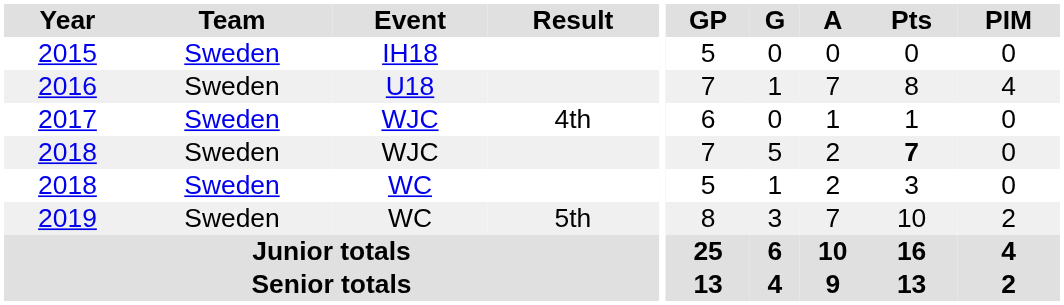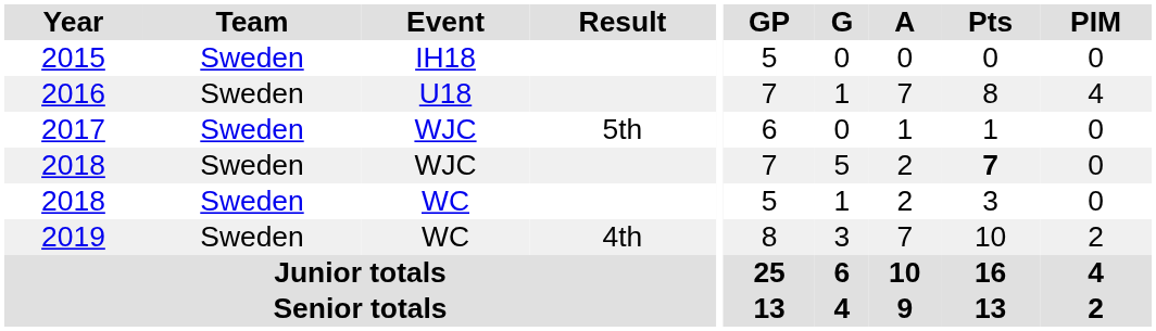 <table border="0" cellpadding="1" cellspacing="0" ID="Table3" style="text-align:center; width:40em;">
 <tr bgcolor="#e0e0e0">
 <th>Year</th>
 <th>Team</th>
 <th>Event</th>
 <th>Result</th>
 <th rowspan="99" bgcolor="#ffffff"></th>
 <th>GP</th>
 <th>G</th>
 <th>A</th>
 <th>Pts</th>
 <th>PIM</th>
 </tr>
 <tr>
 <td><a href='#'>2015</a></td>
 <td><a href='#'>Sweden</a></td>
 <td><a href='#'>IH18</a></td>
 <td></td>
 <td>5</td>
 <td>0</td>
 <td>0</td>
 <td>0</td>
 <td>0</td>
 </tr>
 <tr bgcolor="#f0f0f0">
 <td><a href='#'>2016</a></td>
 <td>Sweden</td>
 <td><a href='#'>U18</a></td>
 <td></td>
 <td>7</td>
 <td>1</td>
 <td>7</td>
 <td>8</td>
 <td>4</td>
 </tr>
 <tr>
 <td><a href='#'>2017</a></td>
 <td><a href='#'>Sweden</a></td>
 <td><a href='#'>WJC</a></td>
-<td>4th</td>
+<td>5th</td>
 <td>6</td>
 <td>0</td>
 <td>1</td>
 <td>1</td>
 <td>0</td>
 </tr>
 <tr bgcolor="#f0f0f0">
 <td><a href='#'>2018</a></td>
 <td>Sweden</td>
 <td>WJC</td>
 <td></td>
 <td>7</td>
 <td>5</td>
 <td>2</td>
 <td><strong>7</strong></td>
 <td>0</td>
 </tr>
 <tr>
 <td><a href='#'>2018</a></td>
 <td><a href='#'>Sweden</a></td>
 <td><a href='#'>WC</a></td>
 <td></td>
 <td>5</td>
 <td>1</td>
 <td>2</td>
 <td>3</td>
 <td>0</td>
 </tr>
 <tr bgcolor="#f0f0f0">
 <td><a href='#'>2019</a></td>
 <td>Sweden</td>
 <td>WC</td>
-<td>5th</td>
+<td>4th</td>
 <td>8</td>
 <td>3</td>
 <td>7</td>
 <td>10</td>
 <td>2</td>
 </tr>
 <tr bgcolor="#e0e0e0">
 <th colspan="4">Junior totals</th>
 <th>25</th>
 <th>6</th>
 <th>10</th>
 <th>16</th>
 <th>4</th>
 </tr>
 <tr bgcolor="#e0e0e0">
 <th colspan="4">Senior totals</th>
 <th>13</th>
 <th>4</th>
 <th>9</th>
 <th>13</th>
 <th>2</th>
 </tr>
 </table>
